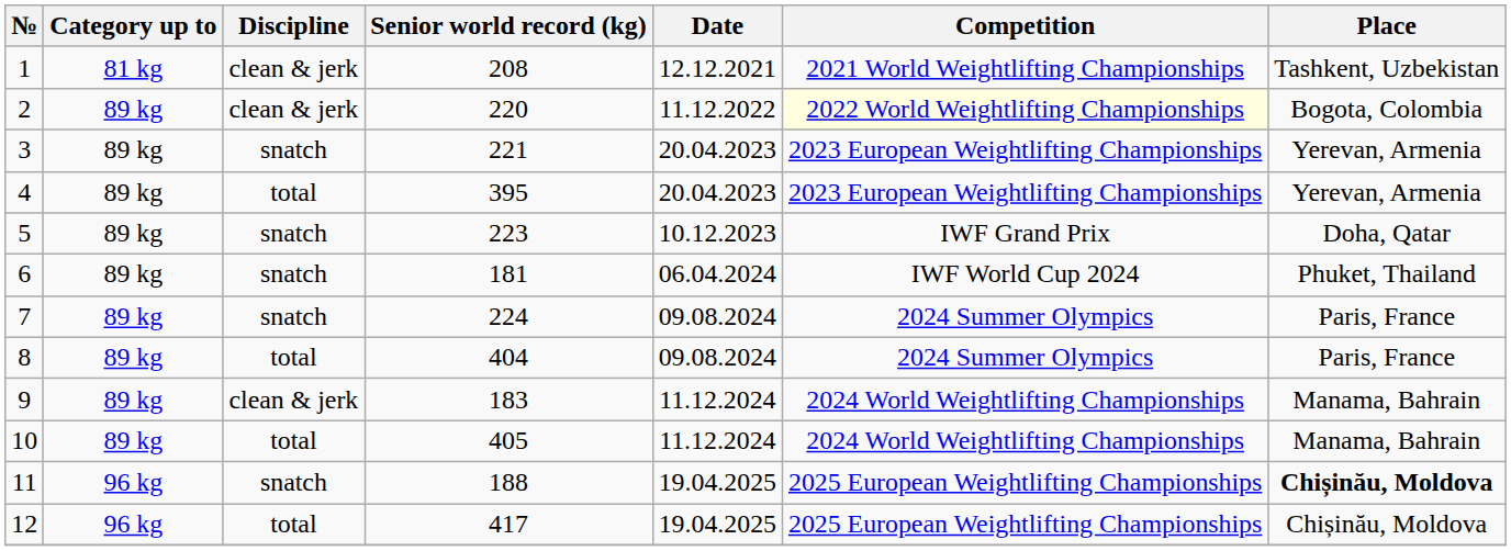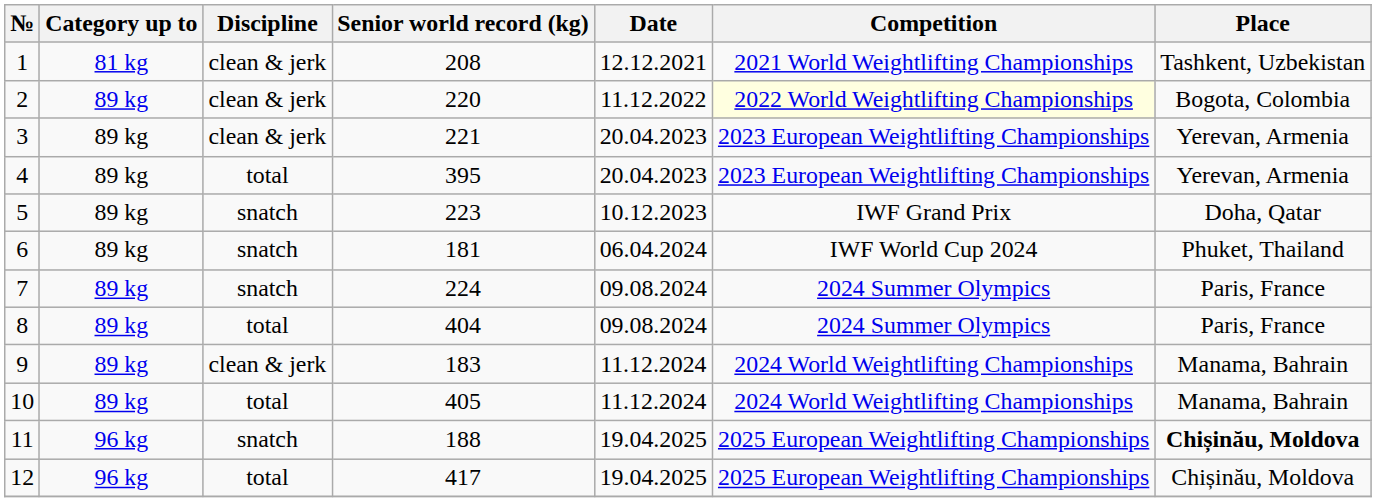 <table class="wikitable" style="text-align:center;">
 <tr>
 <th>№</th>
 <th>Category up to</th>
 <th>Discipline</th>
 <th>Senior world record (kg)</th>
 <th>Date</th>
 <th>Competition</th>
 <th>Place</th>
 </tr>
 <tr>
 <td>1</td>
 <td><a href='#'>81 kg</a></td>
 <td>clean & jerk</td>
 <td>208</td>
 <td>12.12.2021</td>
 <td><a href='#'>2021 World Weightlifting Championships</a></td>
 <td>Tashkent, Uzbekistan</td>
 </tr>
 <tr>
 <td>2</td>
 <td><a href='#'>89 kg</a></td>
 <td>clean & jerk</td>
 <td>220</td>
 <td>11.12.2022</td>
 <td style="background: lightyellow;"><a href='#'>2022 World Weightlifting Championships</a></td>
 <td>Bogota, Colombia</td>
 </tr>
 <tr>
 <td>3</td>
 <td>89 kg</td>
-<td>snatch</td>
+<td>clean & jerk</td>
 <td>221</td>
 <td>20.04.2023</td>
 <td><a href='#'>2023 European Weightlifting Championships</a></td>
 <td>Yerevan, Armenia</td>
 </tr>
 <tr>
 <td>4</td>
 <td>89 kg</td>
 <td>total</td>
 <td>395</td>
 <td>20.04.2023</td>
 <td><a href='#'>2023 European Weightlifting Championships</a></td>
 <td>Yerevan, Armenia</td>
 </tr>
 <tr>
 <td>5</td>
 <td>89 kg</td>
 <td>snatch</td>
 <td>223</td>
 <td>10.12.2023</td>
 <td>IWF Grand Prix</td>
 <td>Doha, Qatar</td>
 </tr>
 <tr>
 <td>6</td>
 <td>89 kg</td>
 <td>snatch</td>
 <td>181</td>
 <td>06.04.2024</td>
 <td>IWF World Cup 2024</td>
 <td>Phuket, Thailand</td>
 </tr>
 <tr>
 <td>7</td>
 <td><a href='#'>89 kg</a></td>
 <td>snatch</td>
 <td>224</td>
 <td>09.08.2024</td>
 <td><a href='#'> 2024 Summer Olympics</a></td>
 <td>Paris, France</td>
 </tr>
 <tr>
 <td>8</td>
 <td><a href='#'>89 kg</a></td>
 <td>total</td>
 <td>404</td>
 <td>09.08.2024</td>
 <td><a href='#'> 2024 Summer Olympics</a></td>
 <td>Paris, France</td>
 </tr>
 <tr>
 <td>9</td>
 <td><a href='#'>89 kg</a></td>
 <td>clean & jerk</td>
 <td>183</td>
 <td>11.12.2024</td>
 <td><a href='#'>2024 World Weightlifting Championships</a></td>
 <td>Manama, Bahrain</td>
 </tr>
 <tr>
 <td>10</td>
 <td><a href='#'>89 kg</a></td>
 <td>total</td>
 <td>405</td>
 <td>11.12.2024</td>
 <td><a href='#'>2024 World Weightlifting Championships</a></td>
 <td>Manama, Bahrain</td>
 </tr>
 <tr>
 <td>11</td>
 <td><a href='#'>96 kg</a></td>
 <td>snatch</td>
 <td>188</td>
 <td>19.04.2025</td>
 <td><a href='#'>2025 European Weightlifting Championships</a></td>
 <td><strong>Chișinău, Moldova</strong></td>
 </tr>
 <tr>
 <td>12</td>
 <td><a href='#'>96 kg</a></td>
 <td>total</td>
 <td>417</td>
 <td>19.04.2025</td>
 <td><a href='#'>2025 European Weightlifting Championships</a></td>
 <td>Chișinău, Moldova</td>
 </tr>
 <tr>
 </tr>
 </table>
